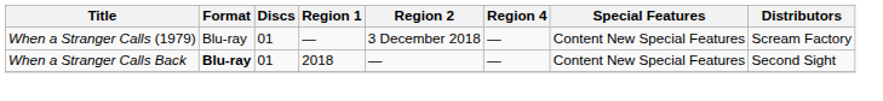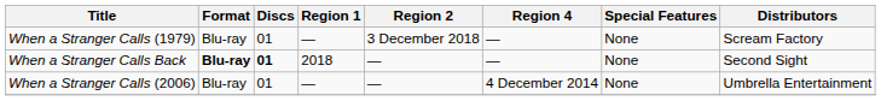 <table class="wikitable">
 <tr>
 <th>Title</th>
 <th>Format</th>
 <th>Discs</th>
 <th>Region 1</th>
 <th>Region 2</th>
 <th>Region 4</th>
 <th>Special Features</th>
 <th>Distributors</th>
 </tr>
 <tr>
 <td><em>When a Stranger Calls</em> (1979)</td>
 <td>Blu-ray</td>
 <td>01</td>
 <td>—</td>
 <td>3 December 2018</td>
 <td>—</td>
-<td>Content New Special Features</td>
+<td>None</td>
 <td>Scream Factory</td>
 </tr>
 <tr>
 <td><em>When a Stranger Calls Back</em></td>
 <td><strong>Blu-ray</strong></td>
-<td>01</td>
+<td><strong>01</strong></td>
 <td>2018</td>
 <td>—</td>
 <td>—</td>
-<td>Content New Special Features</td>
+<td>None</td>
 <td>Second Sight</td>
+</tr>
+<tr>
+<td><em>When a Stranger Calls</em> (2006)</td>
+<td>Blu-ray</td>
+<td>01</td>
+<td>—</td>
+<td>—</td>
+<td>4 December 2014</td>
+<td>None</td>
+<td>Umbrella Entertainment</td>
 </tr>
 <tr>
 </tr>
 </table>
